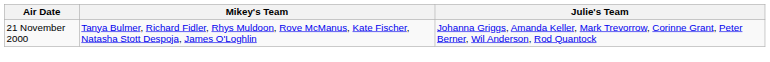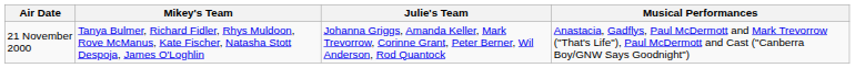 <table class="wikitable">
 <tr>
 <th>Air Date</th>
 <th>Mikey's Team</th>
 <th>Julie's Team</th>
+<th>Musical Performances</th>
 </tr>
 <tr>
 <td>21 November 2000</td>
 <td><a href='#'>Tanya Bulmer</a>, <a href='#'>Richard Fidler</a>, <a href='#'>Rhys Muldoon</a>, <a href='#'>Rove McManus</a>, <a href='#'>Kate Fischer</a>, <a href='#'>Natasha Stott Despoja</a>, <a href='#'>James O'Loghlin</a></td>
 <td><a href='#'>Johanna Griggs</a>, <a href='#'>Amanda Keller</a>, <a href='#'>Mark Trevorrow</a>, <a href='#'>Corinne Grant</a>, <a href='#'>Peter Berner</a>, <a href='#'>Wil Anderson</a>, <a href='#'>Rod Quantock</a></td>
+<td><a href='#'>Anastacia</a>, <a href='#'>Gadflys</a>, <a href='#'>Paul McDermott</a> and <a href='#'>Mark Trevorrow</a> ("That's Life"), <a href='#'>Paul McDermott</a> and Cast ("Canberra Boy/GNW Says Goodnight")</td>
 </tr>
 </table>
